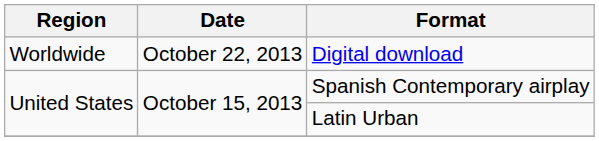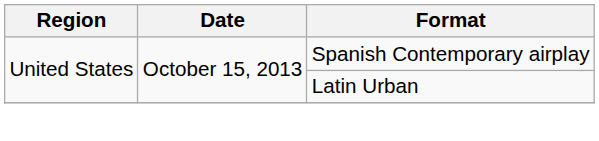 <table class="wikitable plainrowheaders">
 <tr>
 <th scope="col">Region</th>
 <th scope="col">Date</th>
 <th scope="col">Format</th>
-</tr>
-<tr>
-<td scope="row">Worldwide</td>
-<td scope="row">October 22, 2013</td>
-<td scope="row"><a href='#'>Digital download</a></td>
 </tr>
 <tr>
 <td rowspan="2">United States</td>
 <td rowspan="2">October 15, 2013</td>
 <td>Spanish Contemporary airplay</td>
 </tr>
 <tr>
 <td>Latin Urban</td>
 </tr>
 <tr>
 </tr>
 </table>
